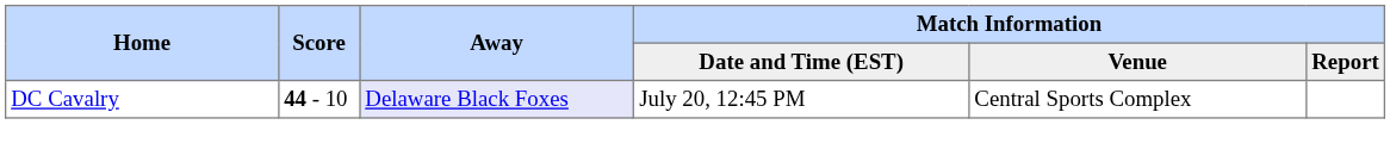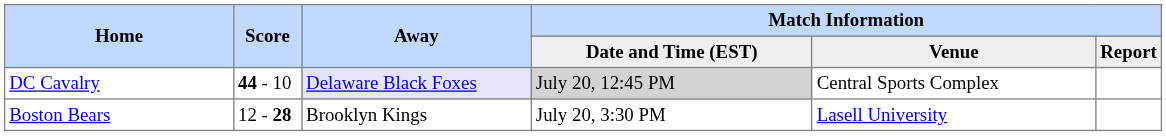 <table border="1" cellpadding="3" cellspacing="0" style="border-collapse:collapse; font-size:90%; width:100%">
 <tr style="background:#c1d8ff;">
 <th rowspan="2" style="width:21%;">Home</th>
 <th rowspan="2" style="width:6%;">Score</th>
 <th rowspan="2" style="width:21%;">Away</th>
 <th colspan="3">Match Information</th>
 </tr>
 <tr style="background:#efefef;">
 <th width="26%">Date and Time (EST)</th>
 <th width="26%">Venue</th>
 <td><strong>Report</strong></td>
 </tr>
 <tr>
 <td> <a href='#'>DC Cavalry</a></td>
 <td><strong>44</strong> - 10</td>
 <td style="background: lavender;"> <a href='#'>Delaware Black Foxes</a></td>
-<td>July 20, 12:45 PM</td>
+<td style="background: lightgrey;">July 20, 12:45 PM</td>
 <td>Central Sports Complex</td>
 <td></td>
 </tr>
+<tr>
+<td> <a href='#'>Boston Bears</a></td>
+<td>12 - <strong>28</strong></td>
+<td> Brooklyn Kings</td>
+<td>July 20, 3:30 PM</td>
+<td><a href='#'>Lasell University</a></td>
+<td></td>
+</tr>
 </table>
